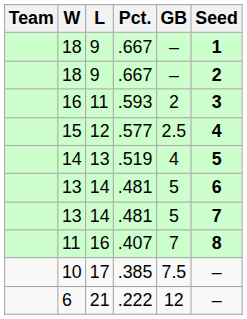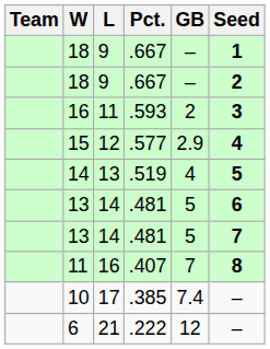 <table class=wikitable>
 <tr>
 <th>Team</th>
 <th>W</th>
 <th>L</th>
 <th>Pct.</th>
 <th>GB</th>
 <th>Seed</th>
 </tr>
 <tr bgcolor="#ccffcc">
 <td></td>
 <td>18</td>
 <td>9</td>
 <td>.667</td>
 <td style="text-align:center;">–</td>
 <td style="text-align:center;"><strong>1</strong></td>
 </tr>
 <tr bgcolor="#ccffcc">
 <td></td>
 <td>18</td>
 <td>9</td>
 <td>.667</td>
 <td style="text-align:center;">–</td>
 <td style="text-align:center;"><strong>2</strong></td>
 </tr>
 <tr bgcolor="#ccffcc">
 <td></td>
 <td>16</td>
 <td>11</td>
 <td>.593</td>
 <td style="text-align:center;">2</td>
 <td style="text-align:center;"><strong>3</strong></td>
 </tr>
 <tr bgcolor="#ccffcc">
 <td></td>
 <td>15</td>
 <td>12</td>
 <td>.577</td>
-<td style="text-align:center;">2.5</td>
+<td style="text-align:center;">2.9</td>
 <td style="text-align:center;"><strong>4</strong></td>
 </tr>
 <tr bgcolor="#ccffcc">
 <td></td>
 <td>14</td>
 <td>13</td>
 <td>.519</td>
 <td style="text-align:center;">4</td>
 <td style="text-align:center;"><strong>5</strong></td>
 </tr>
 <tr bgcolor="#ccffcc">
 <td></td>
 <td>13</td>
 <td>14</td>
 <td>.481</td>
 <td style="text-align:center;">5</td>
 <td style="text-align:center;"><strong>6</strong></td>
 </tr>
 <tr bgcolor="#ccffcc">
 <td></td>
 <td>13</td>
 <td>14</td>
 <td>.481</td>
 <td style="text-align:center;">5</td>
 <td style="text-align:center;"><strong>7</strong></td>
 </tr>
 <tr bgcolor="#ccffcc">
 <td></td>
 <td>11</td>
 <td>16</td>
 <td>.407</td>
 <td style="text-align:center;">7</td>
 <td style="text-align:center;"><strong>8</strong></td>
 </tr>
 <tr>
 <td></td>
 <td>10</td>
 <td>17</td>
 <td>.385</td>
-<td style="text-align:center;">7.5</td>
+<td style="text-align:center;">7.4</td>
 <td style="text-align:center;">–</td>
 </tr>
 <tr>
 <td></td>
 <td>6</td>
 <td>21</td>
 <td>.222</td>
 <td style="text-align:center;">12</td>
 <td style="text-align:center;">–</td>
 </tr>
 </table>
